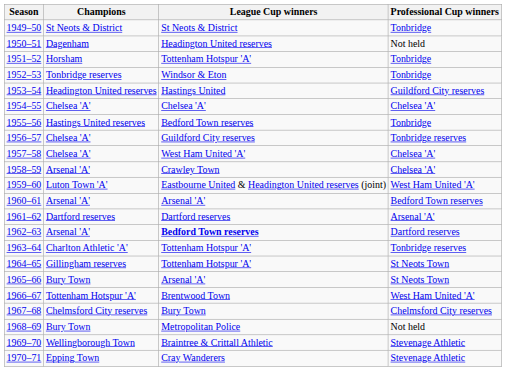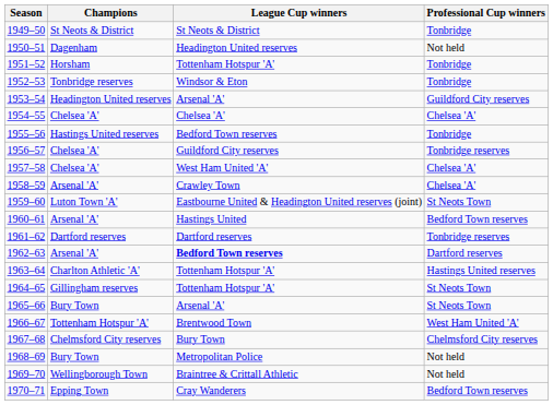 <table class=wikitable>
 <tr>
 <th>Season</th>
 <th>Champions</th>
 <th>League Cup winners</th>
 <th>Professional Cup winners</th>
 </tr>
 <tr>
 <td><a href='#'>1949–50</a></td>
 <td><a href='#'>St Neots & District</a></td>
 <td><a href='#'>St Neots & District</a></td>
 <td><a href='#'>Tonbridge</a></td>
 </tr>
 <tr>
 <td><a href='#'>1950–51</a></td>
 <td><a href='#'>Dagenham</a></td>
 <td><a href='#'>Headington United reserves</a></td>
 <td>Not held</td>
 </tr>
 <tr>
 <td><a href='#'>1951–52</a></td>
 <td><a href='#'>Horsham</a></td>
 <td><a href='#'>Tottenham Hotspur 'A'</a></td>
 <td><a href='#'>Tonbridge</a></td>
 </tr>
 <tr>
 <td><a href='#'>1952–53</a></td>
 <td><a href='#'>Tonbridge reserves</a></td>
 <td><a href='#'>Windsor & Eton</a></td>
 <td><a href='#'>Tonbridge</a></td>
 </tr>
 <tr>
 <td><a href='#'>1953–54</a></td>
 <td><a href='#'>Headington United reserves</a></td>
-<td><a href='#'>Hastings United</a></td>
+<td><a href='#'>Arsenal 'A'</a></td>
 <td><a href='#'>Guildford City reserves</a></td>
 </tr>
 <tr>
 <td><a href='#'>1954–55</a></td>
 <td><a href='#'>Chelsea 'A'</a></td>
 <td><a href='#'>Chelsea 'A'</a></td>
 <td><a href='#'>Chelsea 'A'</a></td>
 </tr>
 <tr>
 <td><a href='#'>1955–56</a></td>
 <td><a href='#'>Hastings United reserves</a></td>
 <td><a href='#'>Bedford Town reserves</a></td>
 <td><a href='#'>Tonbridge</a></td>
 </tr>
 <tr>
 <td><a href='#'>1956–57</a></td>
 <td><a href='#'>Chelsea 'A'</a></td>
 <td><a href='#'>Guildford City reserves</a></td>
 <td><a href='#'>Tonbridge reserves</a></td>
 </tr>
 <tr>
 <td><a href='#'>1957–58</a></td>
 <td><a href='#'>Chelsea 'A'</a></td>
 <td><a href='#'>West Ham United 'A'</a></td>
 <td><a href='#'>Chelsea 'A'</a></td>
 </tr>
 <tr>
 <td><a href='#'>1958–59</a></td>
 <td><a href='#'>Arsenal 'A'</a></td>
 <td><a href='#'>Crawley Town</a></td>
 <td><a href='#'>Chelsea 'A'</a></td>
 </tr>
 <tr>
 <td><a href='#'>1959–60</a></td>
 <td><a href='#'>Luton Town 'A'</a></td>
 <td><a href='#'>Eastbourne United</a> & <a href='#'>Headington United reserves</a> (joint)</td>
-<td><a href='#'>West Ham United 'A'</a></td>
+<td><a href='#'>St Neots Town</a></td>
 </tr>
 <tr>
 <td><a href='#'>1960–61</a></td>
 <td><a href='#'>Arsenal 'A'</a></td>
-<td><a href='#'>Arsenal 'A'</a></td>
+<td><a href='#'>Hastings United</a></td>
 <td><a href='#'>Bedford Town reserves</a></td>
 </tr>
 <tr>
 <td><a href='#'>1961–62</a></td>
 <td><a href='#'>Dartford reserves</a></td>
 <td><a href='#'>Dartford reserves</a></td>
-<td><a href='#'>Arsenal 'A'</a></td>
+<td><a href='#'>Tonbridge reserves</a></td>
 </tr>
 <tr>
 <td><a href='#'>1962–63</a></td>
 <td><a href='#'>Arsenal 'A'</a></td>
 <td><strong><a href='#'>Bedford Town reserves</a></strong></td>
 <td><a href='#'>Dartford reserves</a></td>
 </tr>
 <tr>
 <td><a href='#'>1963–64</a></td>
 <td><a href='#'>Charlton Athletic 'A'</a></td>
 <td><a href='#'>Tottenham Hotspur 'A'</a></td>
-<td><a href='#'>Tonbridge reserves</a></td>
+<td><a href='#'>Hastings United reserves</a></td>
 </tr>
 <tr>
 <td><a href='#'>1964–65</a></td>
 <td><a href='#'>Gillingham reserves</a></td>
 <td><a href='#'>Tottenham Hotspur 'A'</a></td>
 <td><a href='#'>St Neots Town</a></td>
 </tr>
 <tr>
 <td><a href='#'>1965–66</a></td>
 <td><a href='#'>Bury Town</a></td>
 <td><a href='#'>Arsenal 'A'</a></td>
 <td><a href='#'>St Neots Town</a></td>
 </tr>
 <tr>
 <td><a href='#'>1966–67</a></td>
 <td><a href='#'>Tottenham Hotspur 'A'</a></td>
 <td><a href='#'>Brentwood Town</a></td>
 <td><a href='#'>West Ham United 'A'</a></td>
 </tr>
 <tr>
 <td><a href='#'>1967–68</a></td>
 <td><a href='#'>Chelmsford City reserves</a></td>
 <td><a href='#'>Bury Town</a></td>
 <td><a href='#'>Chelmsford City reserves</a></td>
 </tr>
 <tr>
 <td><a href='#'>1968–69</a></td>
 <td><a href='#'>Bury Town</a></td>
 <td><a href='#'>Metropolitan Police</a></td>
 <td>Not held</td>
 </tr>
 <tr>
 <td><a href='#'>1969–70</a></td>
 <td><a href='#'>Wellingborough Town</a></td>
 <td><a href='#'>Braintree & Crittall Athletic</a></td>
-<td><a href='#'>Stevenage Athletic</a></td>
+<td>Not held</td>
 </tr>
 <tr>
 <td><a href='#'>1970–71</a></td>
 <td><a href='#'>Epping Town</a></td>
 <td><a href='#'>Cray Wanderers</a></td>
-<td><a href='#'>Stevenage Athletic</a></td>
+<td><a href='#'>Bedford Town reserves</a></td>
 </tr>
 </table>
